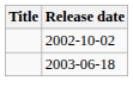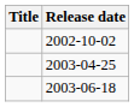 <table class="wikitable">
 <tr>
 <th>Title</th>
 <th>Release date</th>
 </tr>
 <tr>
 <td></td>
 <td>2002-10-02</td>
 </tr>
 <tr>
 <td></td>
+<td>2003-04-25</td>
+</tr>
+<tr>
+<td></td>
 <td>2003-06-18</td>
 </tr>
 </table>
